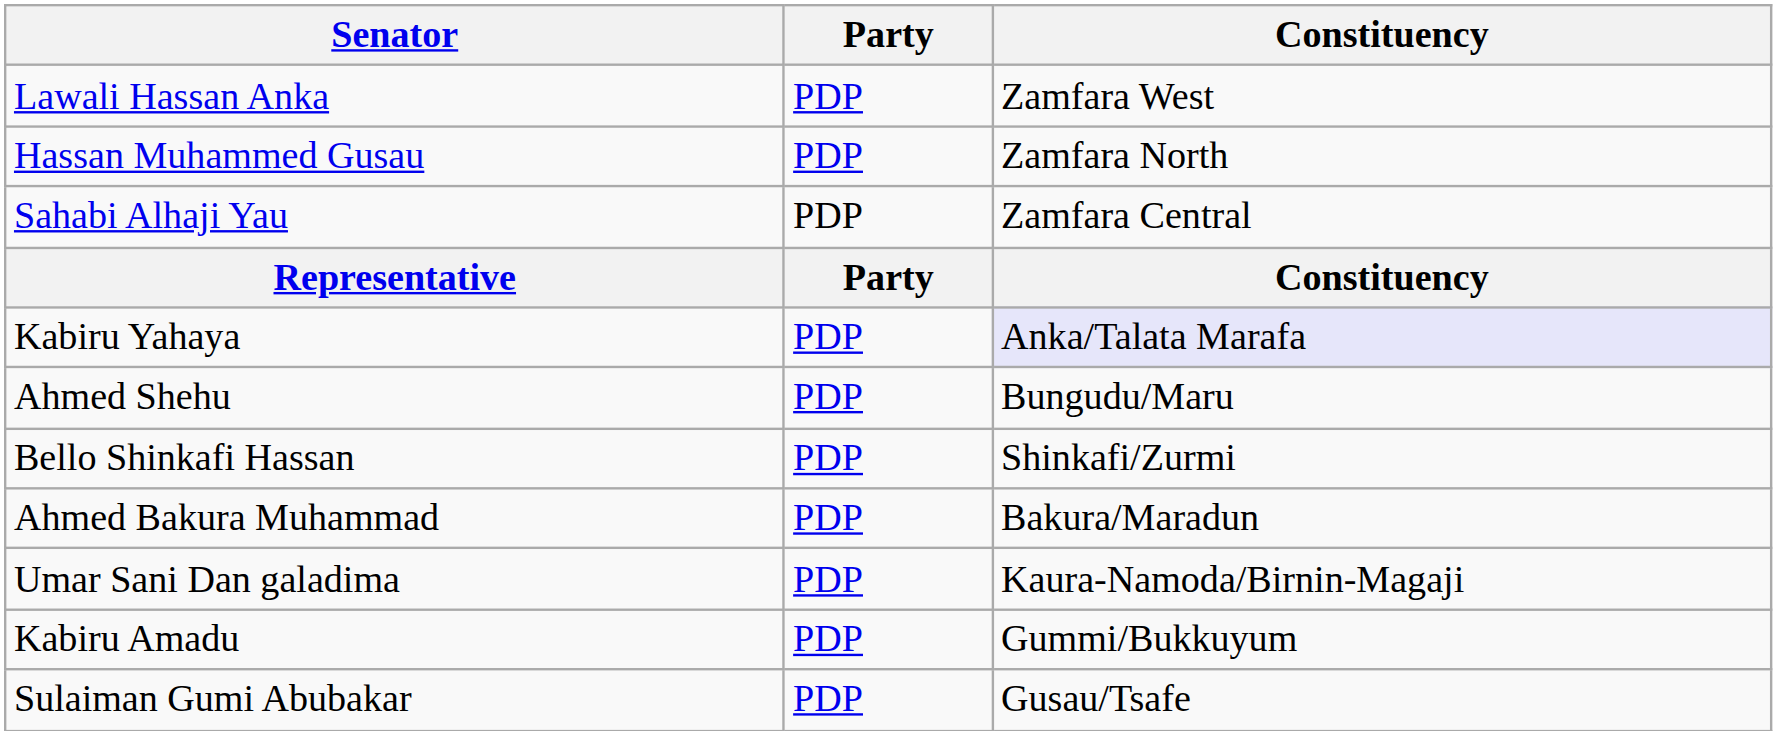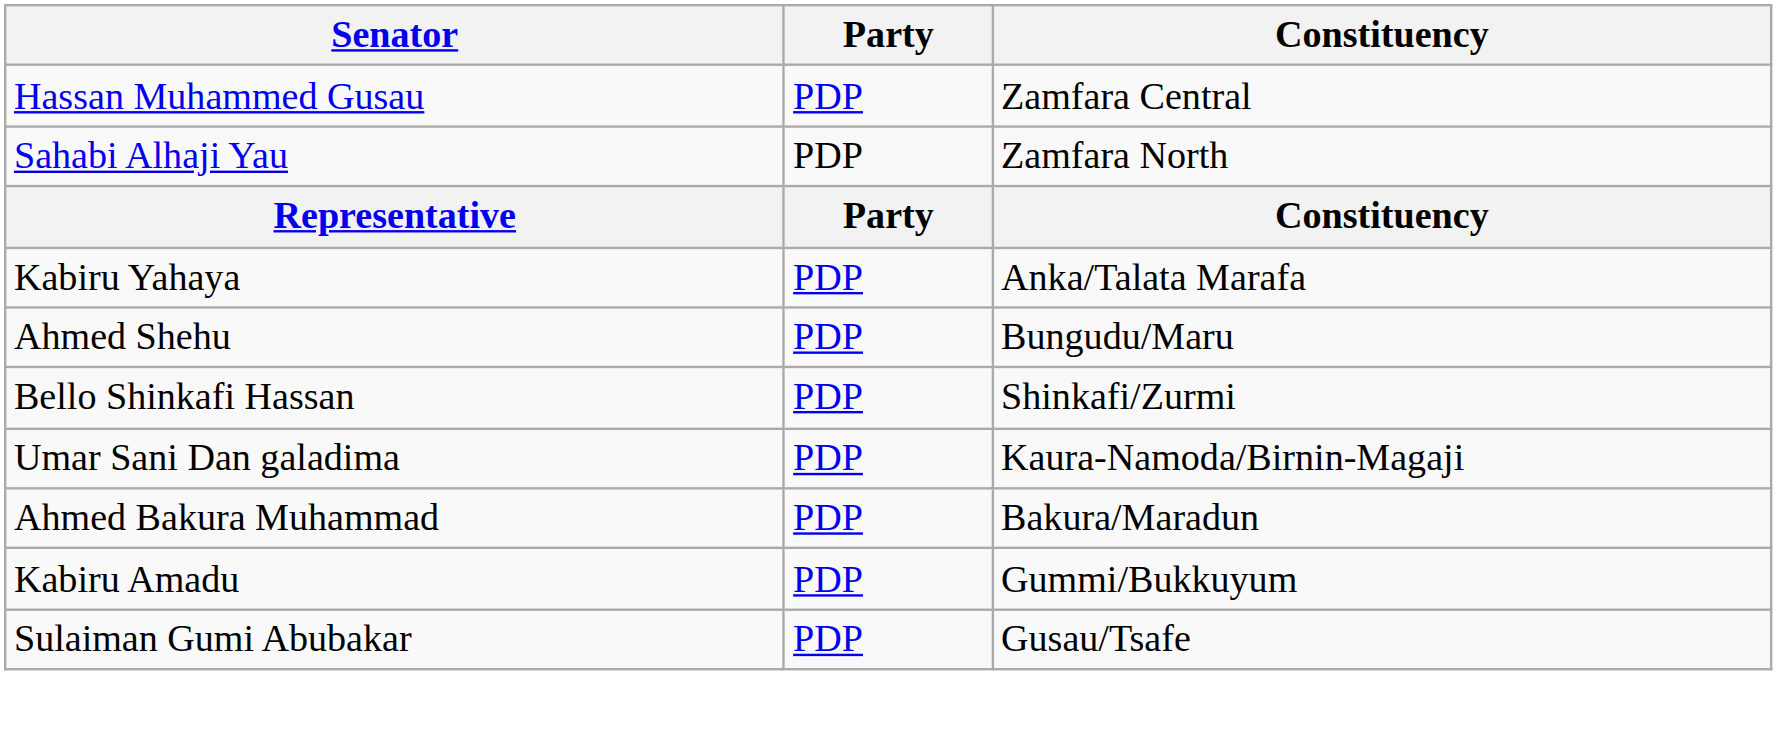 <table class="wikitable">
 <tr>
 <th style="width:20em;"><a href='#'>Senator</a></th>
 <th style="width:5em;">Party</th>
 <th style="width:20em;">Constituency</th>
 </tr>
 <tr>
-<td><a href='#'>Lawali Hassan Anka</a></td>
-<td><a href='#'>PDP</a></td>
-<td>Zamfara West</td>
-</tr>
-<tr>
 <td><a href='#'>Hassan Muhammed Gusau</a></td>
 <td><a href='#'>PDP</a></td>
-<td>Zamfara North</td>
+<td>Zamfara Central</td>
 </tr>
 <tr>
 <td><a href='#'>Sahabi Alhaji Yau</a></td>
 <td All Progressive Congress>PDP</td>
-<td>Zamfara Central</td>
+<td>Zamfara North</td>
 </tr>
 <tr>
 <th><a href='#'>Representative</a></th>
 <th>Party</th>
 <th>Constituency</th>
 </tr>
 <tr>
 <td>Kabiru Yahaya</td>
 <td><a href='#'>PDP</a></td>
-<td style="background: lavender;">Anka/Talata Marafa</td>
+<td>Anka/Talata Marafa</td>
 </tr>
 <tr>
 <td>Ahmed Shehu</td>
 <td><a href='#'>PDP</a></td>
 <td>Bungudu/Maru</td>
 </tr>
 <tr>
 <td>Bello Shinkafi Hassan</td>
 <td><a href='#'>PDP</a></td>
 <td>Shinkafi/Zurmi</td>
 </tr>
 <tr>
+<td>Umar Sani Dan galadima</td>
+<td><a href='#'>PDP</a></td>
+<td>Kaura-Namoda/Birnin-Magaji</td>
+</tr>
+<tr>
 <td>Ahmed Bakura Muhammad</td>
 <td><a href='#'>PDP</a></td>
 <td>Bakura/Maradun</td>
-</tr>
-<tr>
-<td>Umar Sani Dan galadima</td>
-<td><a href='#'>PDP</a></td>
-<td>Kaura-Namoda/Birnin-Magaji</td>
 </tr>
 <tr>
 <td>Kabiru Amadu</td>
 <td><a href='#'>PDP</a></td>
 <td>Gummi/Bukkuyum</td>
 </tr>
 <tr>
 <td>Sulaiman Gumi Abubakar</td>
 <td><a href='#'>PDP</a></td>
 <td>Gusau/Tsafe</td>
 </tr>
 </table>
